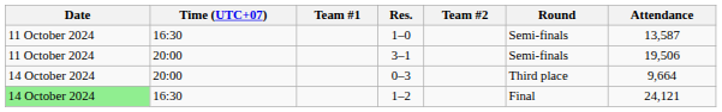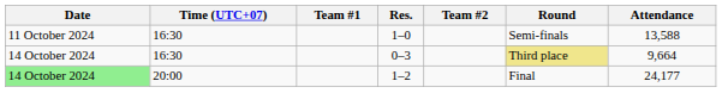 <table class="wikitable" style="text-align:left; width:100%;">
 <tr>
 <th>Date</th>
 <th>Time (<a href='#'>UTC+07</a>)</th>
 <th>Team #1</th>
 <th>Res.</th>
 <th>Team #2</th>
 <th>Round</th>
 <th>Attendance</th>
 </tr>
 <tr>
 <td>11 October 2024</td>
 <td>16:30</td>
 <td></td>
 <td style="text-align:center;">1–0</td>
 <td></td>
 <td>Semi-finals</td>
-<td style="text-align:center;">13,587</td>
-</tr>
-<tr>
-<td>11 October 2024</td>
-<td>20:00</td>
-<td></td>
-<td style="text-align:center;">3–1</td>
-<td></td>
-<td>Semi-finals</td>
-<td style="text-align:center;">19,506</td>
+<td style="text-align:center;">13,588</td>
 </tr>
 <tr>
 <td>14 October 2024</td>
-<td>20:00</td>
+<td>16:30</td>
 <td></td>
 <td style="text-align:center;">0–3</td>
 <td></td>
-<td>Third place</td>
+<td style="background: khaki;">Third place</td>
 <td style="text-align:center;">9,664</td>
 </tr>
 <tr>
 <td style="background: lightgreen;">14 October 2024</td>
-<td>16:30</td>
+<td>20:00</td>
 <td></td>
 <td style="text-align:center;">1–2</td>
 <td></td>
 <td>Final</td>
-<td style="text-align:center;">24,121</td>
+<td style="text-align:center;">24,177</td>
 </tr>
 </table>
